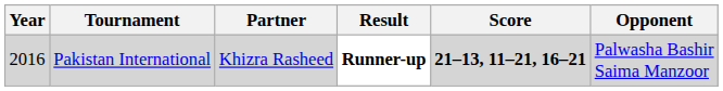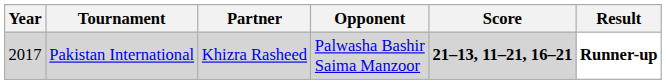 <table class="sortable wikitable" style="font-size: 90%;">
 <tr>
 <th>Year</th>
 <th>Tournament</th>
 <th>Partner</th>
+<th>Opponent</th>
+<th>Score</th>
 <th>Result</th>
-<th>Score</th>
-<th>Opponent</th>
 </tr>
 <tr style="background:#D5D5D5">
-<td align="center">2016</td>
+<td align="center">2017</td>
 <td align="left"><a href='#'>Pakistan International</a></td>
 <td align="left"> <a href='#'>Khizra Rasheed</a></td>
+<td align="left"> <a href='#'>Palwasha Bashir</a> <br>  <a href='#'>Saima Manzoor</a></td>
+<td align="left"><strong>21–13, 11–21, 16–21</strong></td>
 <td style="text-align:left; background:white"> <strong>Runner-up</strong></td>
-<td align="left"><strong>21–13, 11–21, 16–21</strong></td>
-<td align="left"> <a href='#'>Palwasha Bashir</a> <br>  <a href='#'>Saima Manzoor</a></td>
 </tr>
 </table>
